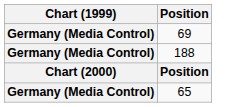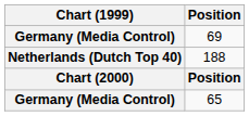 <table class="wikitable plainrowheaders" style="text-align:center">
 <tr>
 <th scope="col">Chart (1999)</th>
 <th scope="col">Position</th>
 </tr>
 <tr>
 <th scope="row">Germany (Media Control)</th>
 <td>69</td>
 </tr>
 <tr>
-<th scope="row">Germany (Media Control)</th>
+<th scope="row">Netherlands (Dutch Top 40)</th>
 <td>188</td>
 </tr>
 <tr>
 <th scope="col">Chart (2000)</th>
 <th scope="col">Position</th>
 </tr>
 <tr>
 <th scope="row">Germany (Media Control)</th>
 <td>65</td>
 </tr>
 </table>
